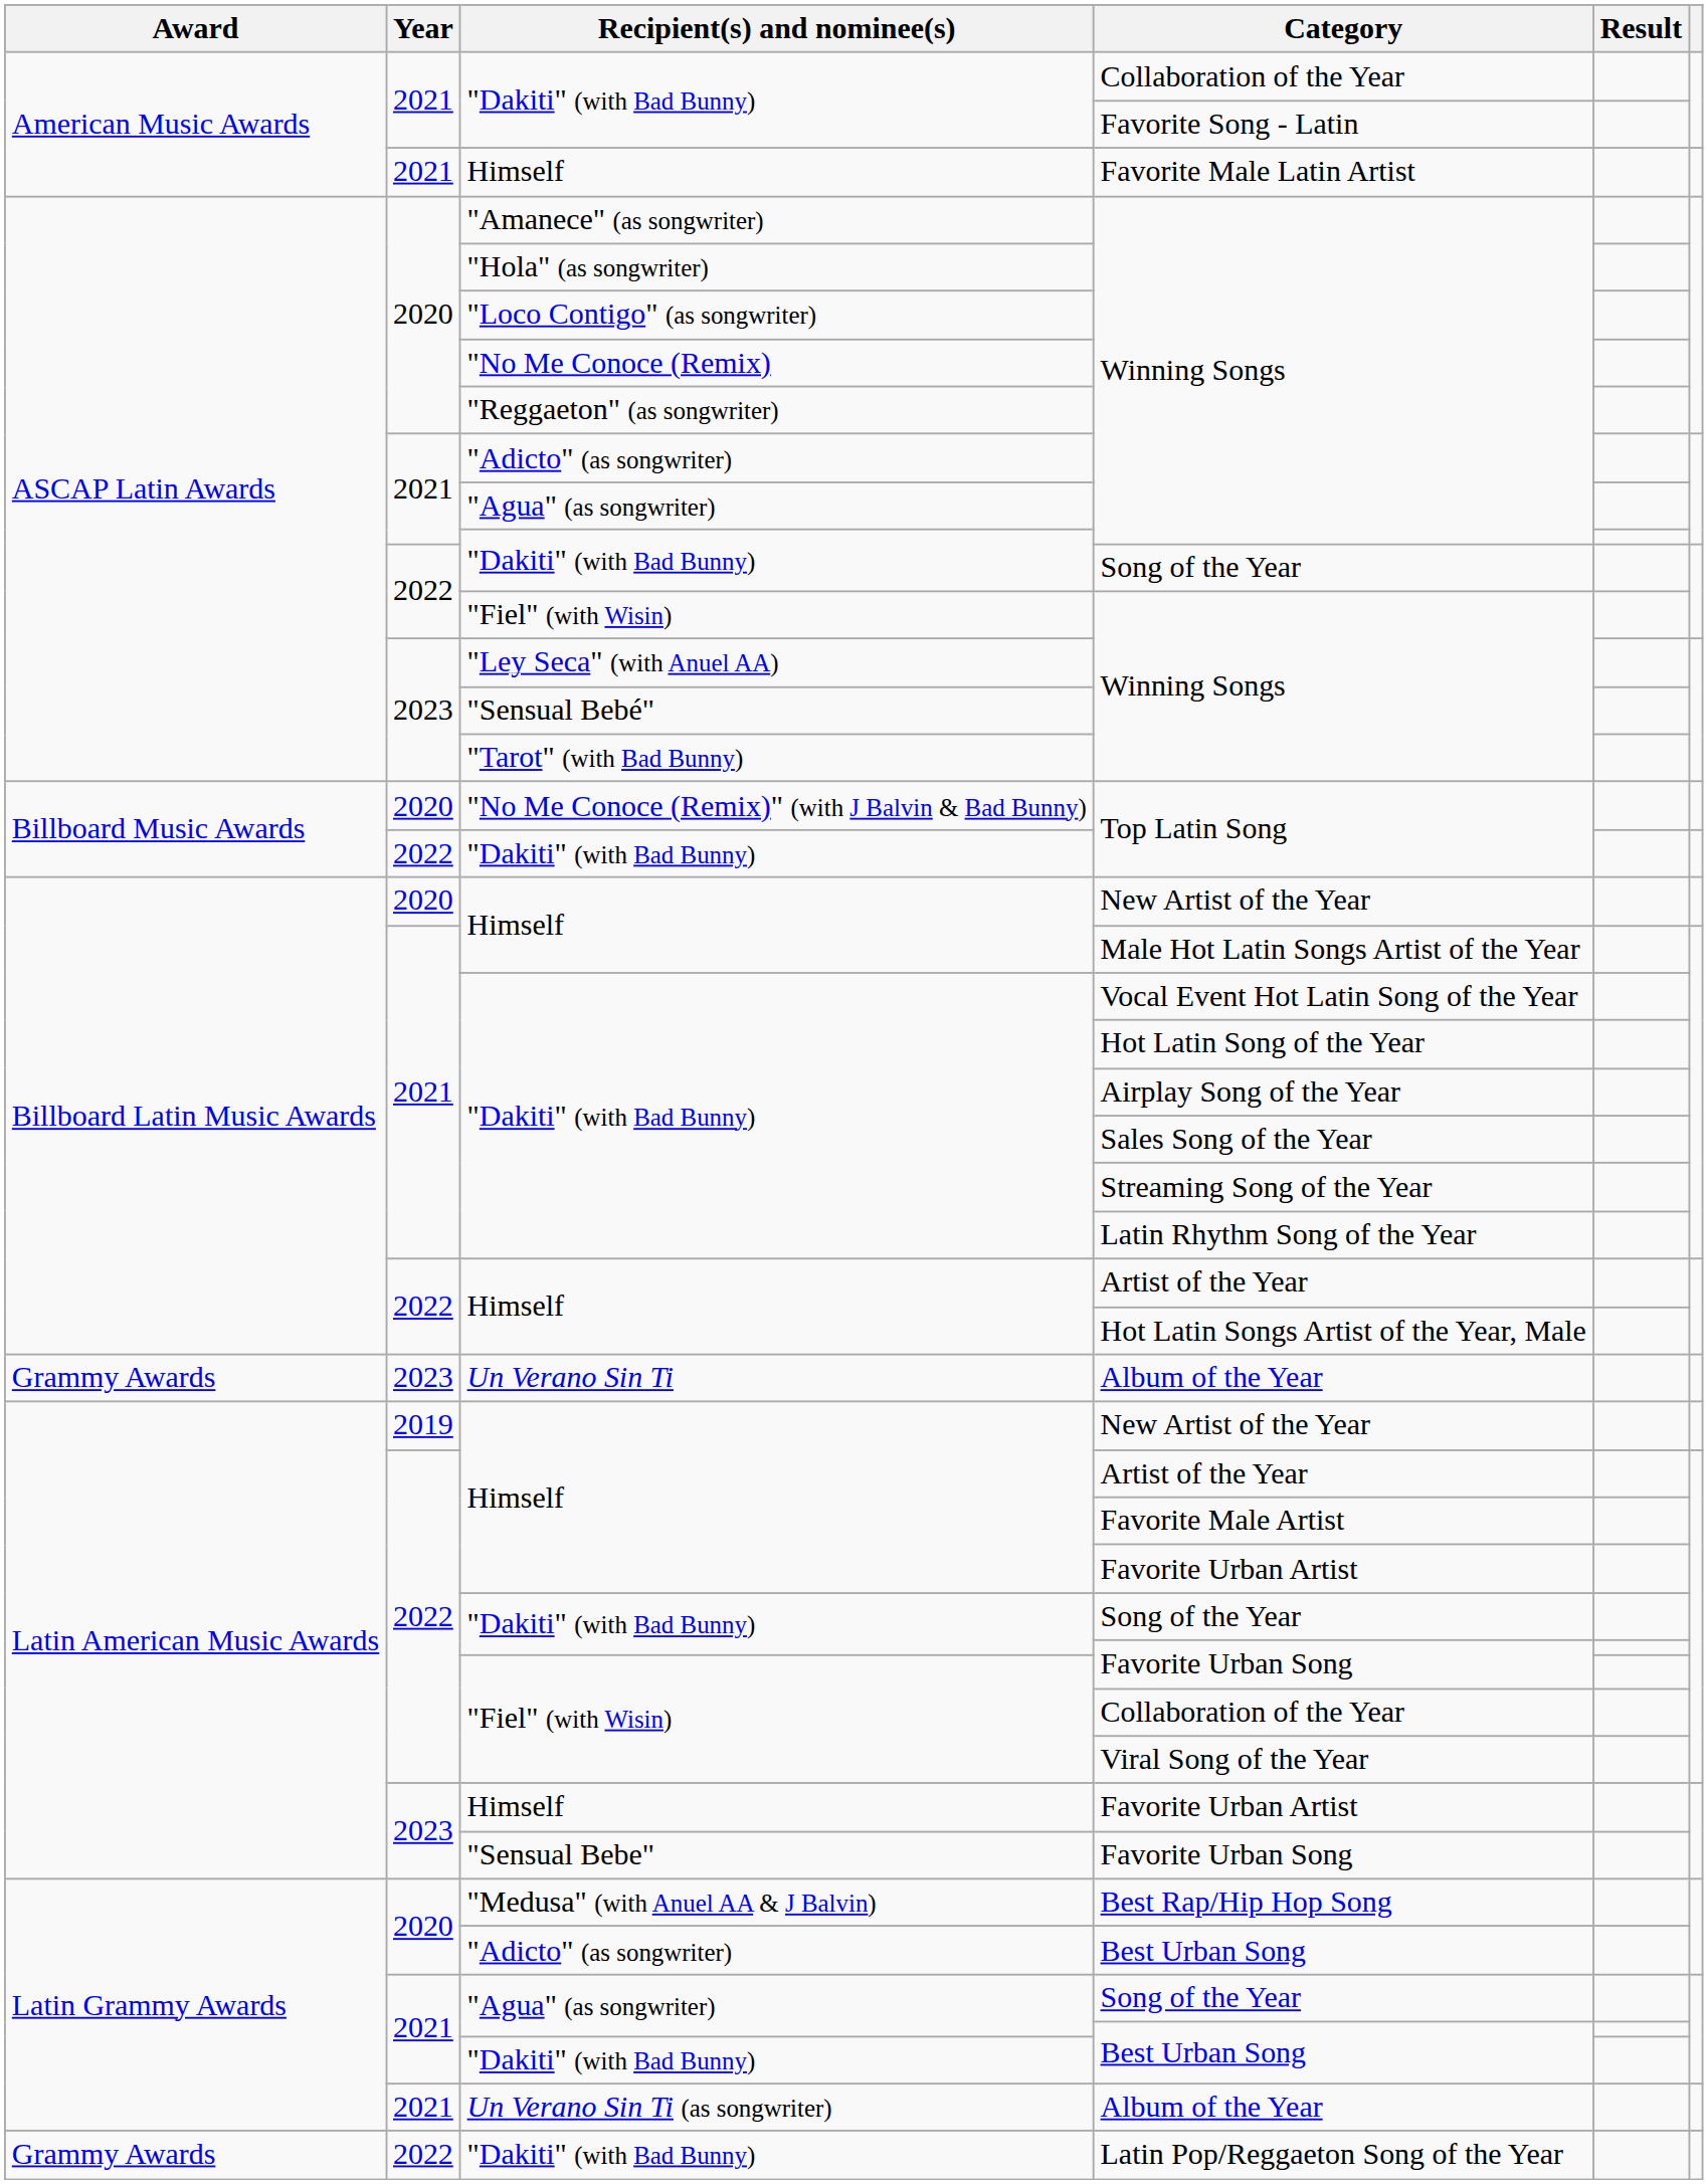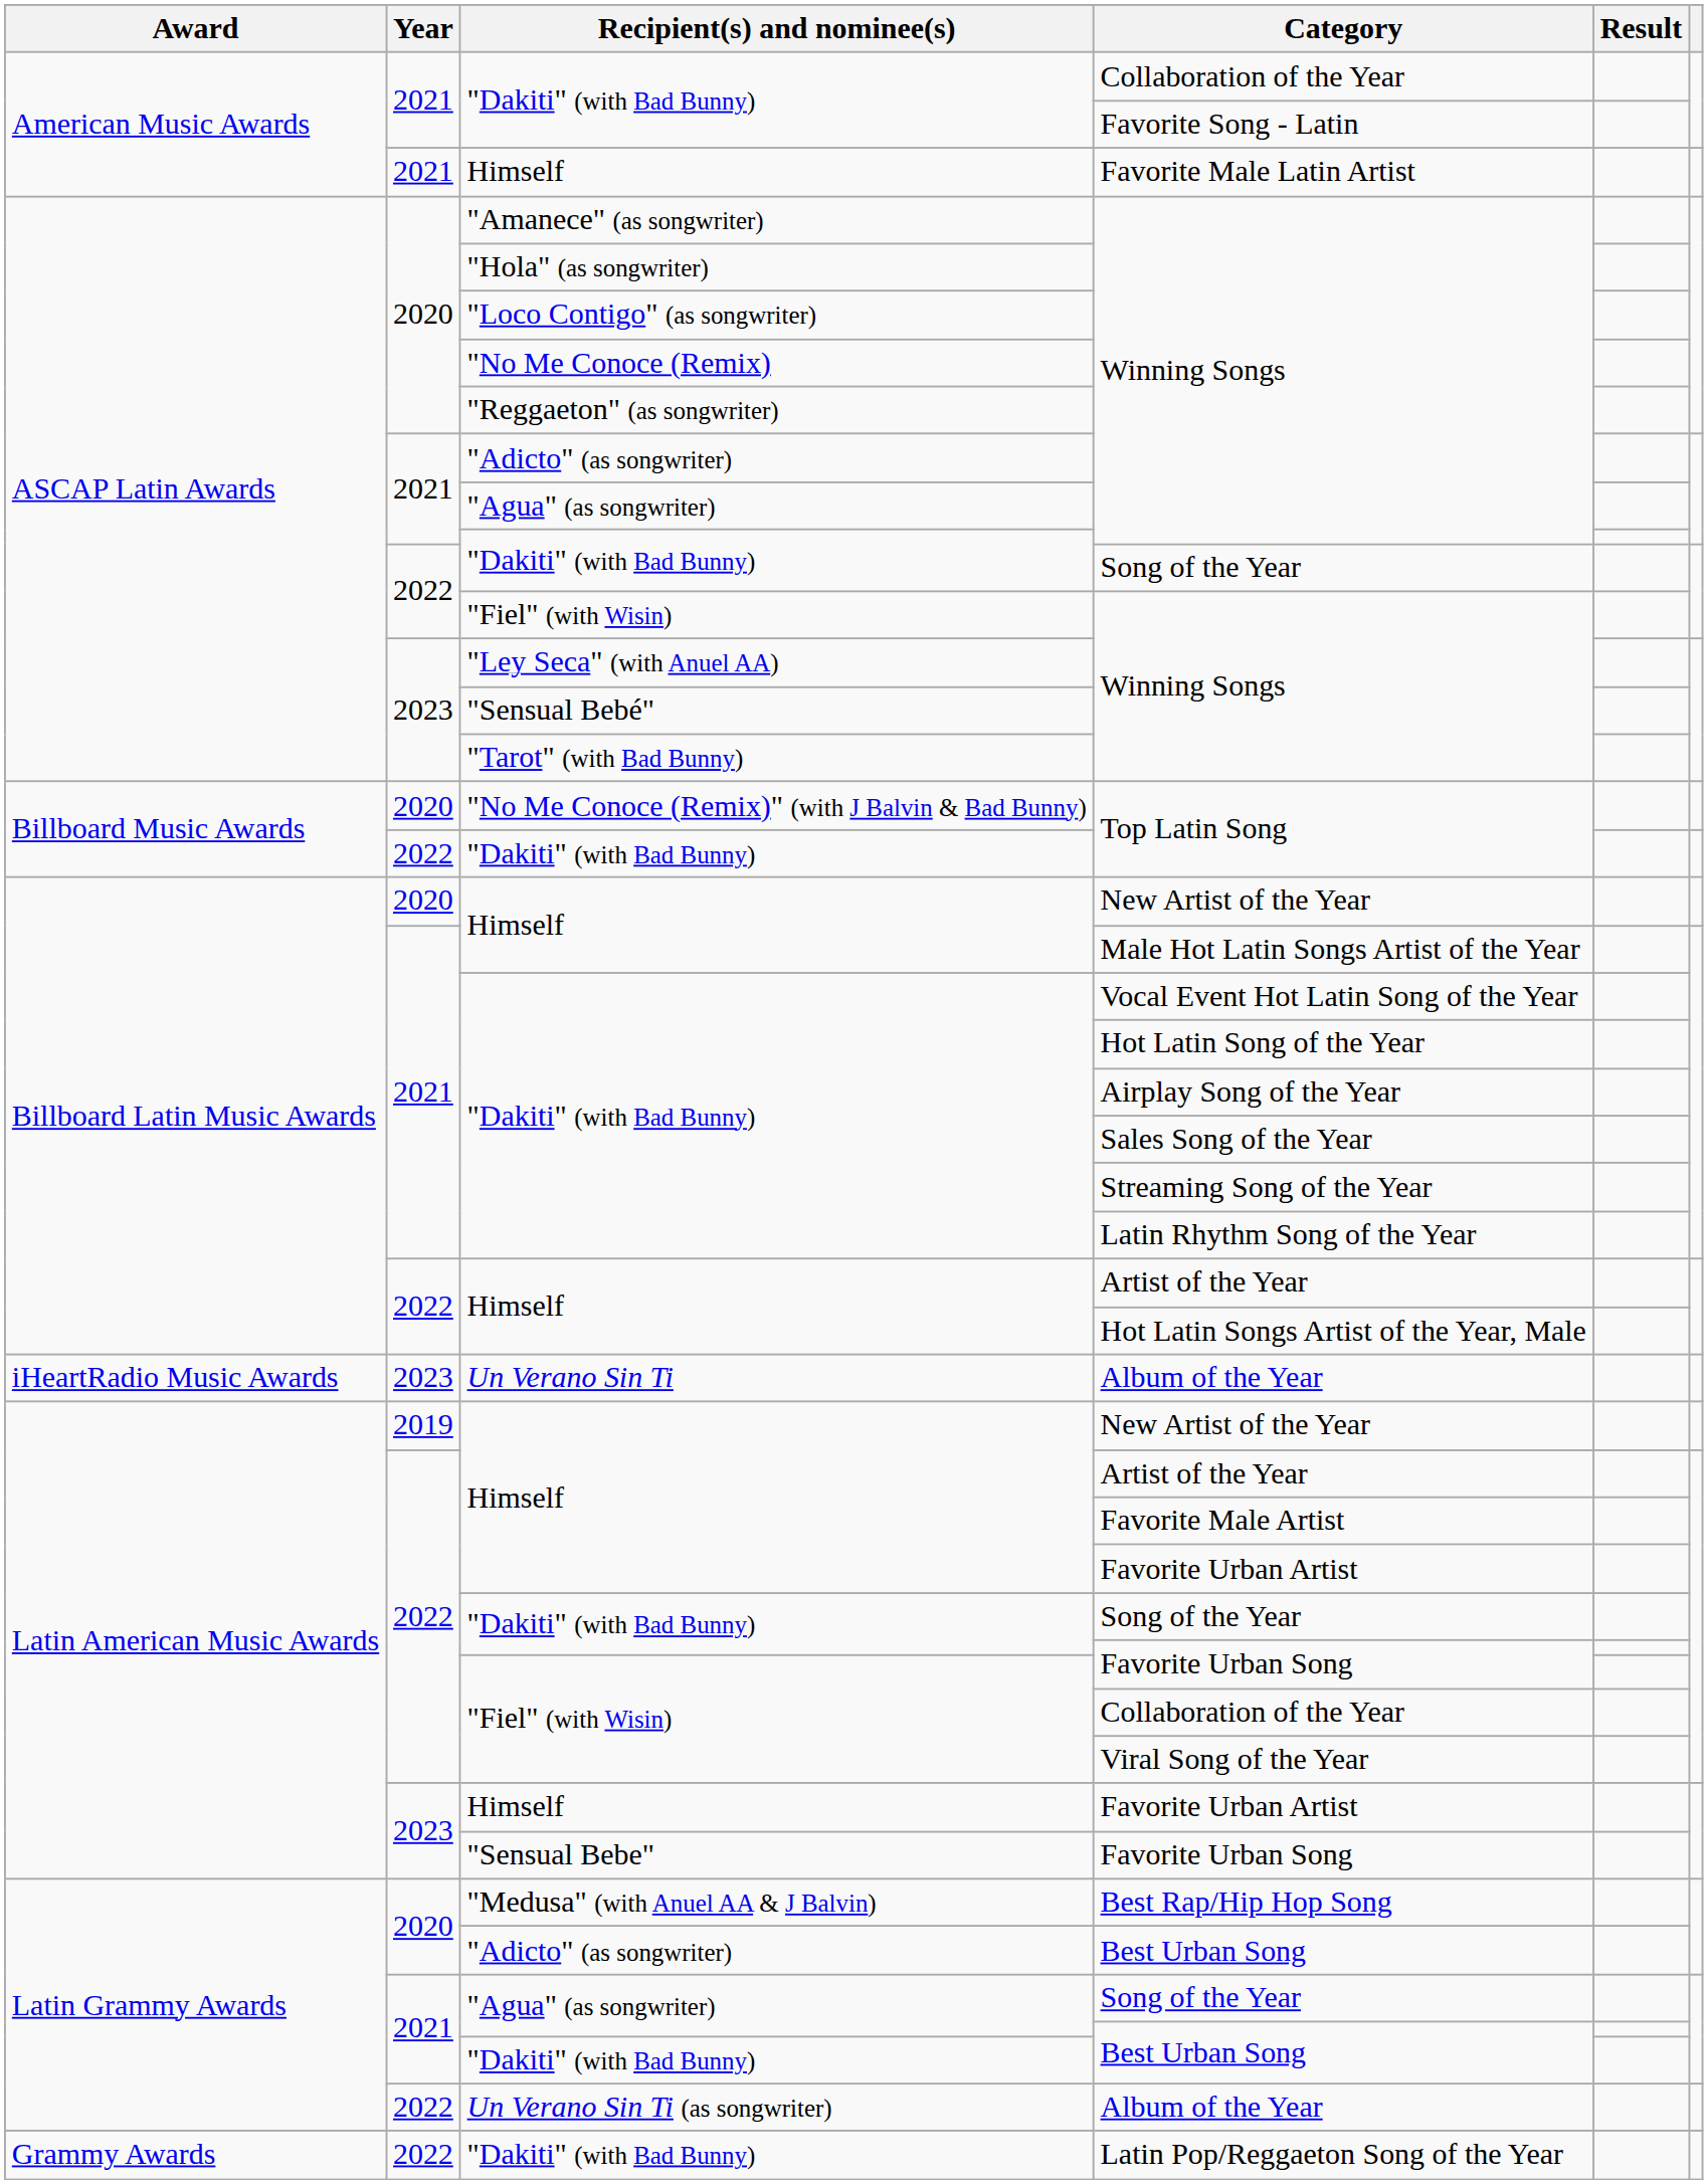 <table class="wikitable sortable plainrowheaders" style="width: auto;">
 <tr>
 <th scope="col">Award</th>
 <th scope="col">Year</th>
 <th scope="col">Recipient(s) and nominee(s)</th>
 <th scope="col">Category</th>
 <th scope="col">Result</th>
 <th scope="col" class="unsortable"></th>
 </tr>
 <tr>
 <td rowspan="3"><a href='#'>American Music Awards</a></td>
 <td rowspan="2"><a href='#'>2021</a></td>
 <td rowspan="2">"<a href='#'>Dakiti</a>" <small>(with <a href='#'>Bad Bunny</a>)</small></td>
 <td>Collaboration of the Year</td>
 <td></td>
 <td rowspan="2"></td>
 </tr>
 <tr>
 <td>Favorite Song - Latin</td>
 <td></td>
 </tr>
 <tr>
 <td><a href='#'>2021</a></td>
 <td>Himself</td>
 <td>Favorite Male Latin Artist</td>
 <td></td>
 <td></td>
 </tr>
 <tr>
 <td rowspan="13"><a href='#'>ASCAP Latin Awards</a></td>
 <td rowspan="5">2020</td>
 <td>"Amanece" <small>(as songwriter)</small></td>
 <td rowspan="8">Winning Songs</td>
 <td></td>
 <td rowspan="5"></td>
 </tr>
 <tr>
 <td>"Hola" <small>(as songwriter)</small></td>
 <td></td>
 </tr>
 <tr>
 <td>"<a href='#'>Loco Contigo</a>" <small>(as songwriter)</small></td>
 <td></td>
 </tr>
 <tr>
 <td>"<a href='#'>No Me Conoce (Remix)</a></td>
 <td></td>
 </tr>
 <tr>
 <td>"Reggaeton" <small>(as songwriter)</small></td>
 <td></td>
 </tr>
 <tr>
 <td rowspan="3">2021</td>
 <td>"<a href='#'>Adicto</a>" <small>(as songwriter)</small></td>
 <td></td>
 <td rowspan="3"></td>
 </tr>
 <tr>
 <td>"<a href='#'>Agua</a>" <small>(as songwriter)</small></td>
 <td></td>
 </tr>
 <tr>
 <td rowspan="2">"<a href='#'>Dakiti</a>" <small>(with <a href='#'>Bad Bunny</a>)</small></td>
 <td></td>
 </tr>
 <tr>
 <td rowspan="2">2022</td>
 <td>Song of the Year</td>
 <td></td>
 <td rowspan="2"></td>
 </tr>
 <tr>
 <td>"Fiel" <small>(with <a href='#'>Wisin</a>)</small></td>
 <td rowspan="4">Winning Songs</td>
 <td></td>
 </tr>
 <tr>
 <td rowspan="3">2023</td>
 <td>"<a href='#'>Ley Seca</a>" <small>(with <a href='#'>Anuel AA</a>)</small></td>
 <td></td>
 <td rowspan="3"></td>
 </tr>
 <tr>
 <td>"Sensual Bebé"</td>
 <td></td>
 </tr>
 <tr>
 <td>"<a href='#'>Tarot</a>" <small>(with <a href='#'>Bad Bunny</a>)</small></td>
 <td></td>
 </tr>
 <tr>
 <td rowspan="2"><a href='#'>Billboard Music Awards</a></td>
 <td><a href='#'>2020</a></td>
 <td>"<a href='#'>No Me Conoce (Remix)</a>" <small>(with <a href='#'>J Balvin</a> & <a href='#'>Bad Bunny</a>)</small></td>
 <td rowspan="2">Top Latin Song</td>
 <td></td>
 <td></td>
 </tr>
 <tr>
 <td><a href='#'>2022</a></td>
 <td>"<a href='#'>Dakiti</a>" <small>(with <a href='#'>Bad Bunny</a>)</small></td>
 <td></td>
 <td></td>
 </tr>
 <tr>
 <td rowspan="10"><a href='#'>Billboard Latin Music Awards</a></td>
 <td><a href='#'>2020</a></td>
 <td rowspan="2">Himself</td>
 <td>New Artist of the Year</td>
 <td></td>
 <td></td>
 </tr>
 <tr>
 <td rowspan="7"><a href='#'>2021</a></td>
 <td>Male Hot Latin Songs Artist of the Year</td>
 <td></td>
 <td rowspan="7"></td>
 </tr>
 <tr>
 <td rowspan="6">"<a href='#'>Dakiti</a>" <small>(with <a href='#'>Bad Bunny</a>)</small></td>
 <td>Vocal Event Hot Latin Song of the Year</td>
 <td></td>
 </tr>
 <tr>
 <td>Hot Latin Song of the Year</td>
 <td></td>
 </tr>
 <tr>
 <td>Airplay Song of the Year</td>
 <td></td>
 </tr>
 <tr>
 <td>Sales Song of the Year</td>
 <td></td>
 </tr>
 <tr>
 <td>Streaming Song of the Year</td>
 <td></td>
 </tr>
 <tr>
 <td>Latin Rhythm Song of the Year</td>
 <td></td>
 </tr>
 <tr>
 <td rowspan="2"><a href='#'>2022</a></td>
 <td rowspan="2">Himself</td>
 <td>Artist of the Year</td>
 <td></td>
 <td rowspan="2"></td>
 </tr>
 <tr>
 <td>Hot Latin Songs Artist of the Year, Male</td>
 <td></td>
 </tr>
 <tr>
-<td><a href='#'>Grammy Awards</a></td>
+<td><a href='#'>iHeartRadio Music Awards</a></td>
 <td><a href='#'>2023</a></td>
 <td><em><a href='#'>Un Verano Sin Ti</a></em></td>
 <td><a href='#'>Album of the Year</a></td>
 <td></td>
 <td></td>
 </tr>
 <tr>
 <td rowspan="11"><a href='#'>Latin American Music Awards</a></td>
 <td><a href='#'>2019</a></td>
 <td rowspan="4">Himself</td>
 <td>New Artist of the Year</td>
 <td></td>
 <td></td>
 </tr>
 <tr>
 <td rowspan="8"><a href='#'>2022</a></td>
 <td>Artist of the Year</td>
 <td></td>
 <td rowspan="8"></td>
 </tr>
 <tr>
 <td>Favorite Male Artist</td>
 <td></td>
 </tr>
 <tr>
 <td>Favorite Urban Artist</td>
 <td></td>
 </tr>
 <tr>
 <td rowspan="2">"<a href='#'>Dakiti</a>" <small>(with <a href='#'>Bad Bunny</a>)</small></td>
 <td>Song of the Year</td>
 <td></td>
 </tr>
 <tr>
 <td rowspan="2">Favorite Urban Song</td>
 <td></td>
 </tr>
 <tr>
 <td rowspan="3">"Fiel" <small>(with <a href='#'>Wisin</a>)</small></td>
 <td></td>
 </tr>
 <tr>
 <td>Collaboration of the Year</td>
 <td></td>
 </tr>
 <tr>
 <td>Viral Song of the Year</td>
 <td></td>
 </tr>
 <tr>
 <td rowspan="2"><a href='#'>2023</a></td>
 <td>Himself</td>
 <td>Favorite Urban Artist</td>
 <td></td>
 <td rowspan="2"></td>
 </tr>
 <tr>
 <td>"Sensual Bebe"</td>
 <td>Favorite Urban Song</td>
 <td></td>
 </tr>
 <tr>
 <td rowspan="6"><a href='#'>Latin Grammy Awards</a></td>
 <td rowspan="2"><a href='#'>2020</a></td>
 <td>"Medusa" <small>(with <a href='#'>Anuel AA</a> & <a href='#'>J Balvin</a>)</small></td>
 <td><a href='#'>Best Rap/Hip Hop Song</a></td>
 <td></td>
 <td rowspan="2"></td>
 </tr>
 <tr>
 <td>"<a href='#'>Adicto</a>" <small>(as songwriter)</small></td>
 <td><a href='#'>Best Urban Song</a></td>
 <td></td>
 </tr>
 <tr>
 <td rowspan="3"><a href='#'>2021</a></td>
 <td rowspan="2">"<a href='#'>Agua</a>" <small>(as songwriter)</small></td>
 <td><a href='#'>Song of the Year</a></td>
 <td></td>
 <td rowspan="3"></td>
 </tr>
 <tr>
 <td rowspan="2"><a href='#'>Best Urban Song</a></td>
 <td></td>
 </tr>
 <tr>
 <td>"<a href='#'>Dakiti</a>" <small>(with <a href='#'>Bad Bunny</a>)</small></td>
 <td></td>
 </tr>
 <tr>
-<td><a href='#'>2021</a></td>
+<td><a href='#'>2022</a></td>
 <td><em><a href='#'>Un Verano Sin Ti</a></em> <small>(as songwriter)</small></td>
 <td><a href='#'>Album of the Year</a></td>
 <td></td>
 <td></td>
 </tr>
 <tr>
 <td><a href='#'>Grammy Awards</a></td>
 <td><a href='#'>2022</a></td>
 <td>"<a href='#'>Dakiti</a>" <small>(with <a href='#'>Bad Bunny</a>)</small></td>
 <td>Latin Pop/Reggaeton Song of the Year</td>
 <td></td>
 <td></td>
 </tr>
 </table>
